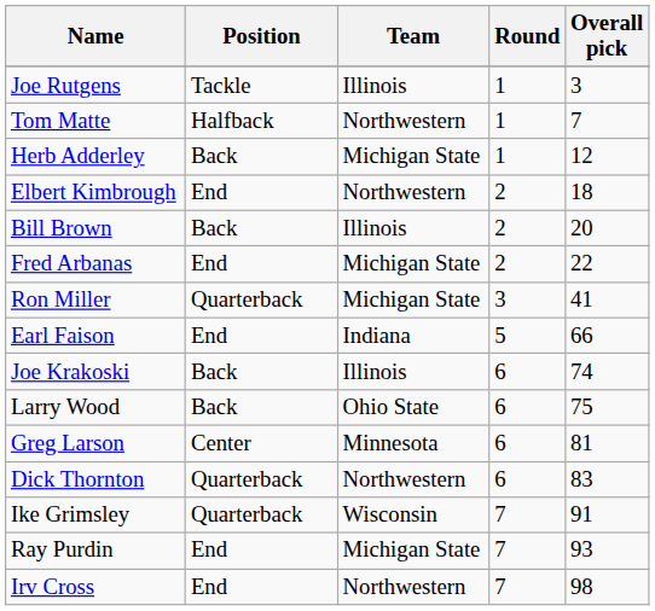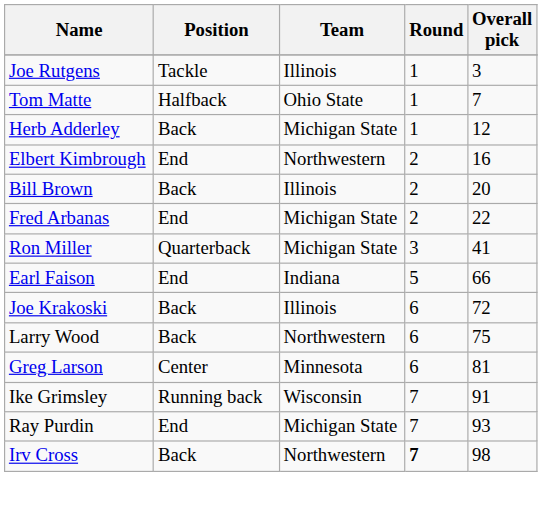 <table class="sortable wikitable">
 <tr>
 <th width="120">Name</th>
 <th width="100">Position</th>
 <th width="100">Team</th>
 <th width="25">Round</th>
 <th width="25">Overall pick</th>
 </tr>
 <tr align="left" bgcolor="">
 </tr>
 <tr>
 <td><a href='#'>Joe Rutgens</a></td>
 <td>Tackle</td>
 <td>Illinois</td>
 <td>1</td>
 <td>3</td>
 </tr>
 <tr>
 <td><a href='#'>Tom Matte</a></td>
 <td>Halfback</td>
-<td>Northwestern</td>
+<td>Ohio State</td>
 <td>1</td>
 <td>7</td>
 </tr>
 <tr>
 <td><a href='#'>Herb Adderley</a></td>
 <td>Back</td>
 <td>Michigan State</td>
 <td>1</td>
 <td>12</td>
 </tr>
 <tr>
 <td><a href='#'>Elbert Kimbrough</a></td>
 <td>End</td>
 <td>Northwestern</td>
 <td>2</td>
-<td>18</td>
+<td>16</td>
 </tr>
 <tr>
 <td><a href='#'>Bill Brown</a></td>
 <td>Back</td>
 <td>Illinois</td>
 <td>2</td>
 <td>20</td>
 </tr>
 <tr>
 <td><a href='#'>Fred Arbanas</a></td>
 <td>End</td>
 <td>Michigan State</td>
 <td>2</td>
 <td>22</td>
 </tr>
 <tr>
 <td><a href='#'>Ron Miller</a></td>
 <td>Quarterback</td>
 <td>Michigan State</td>
 <td>3</td>
 <td>41</td>
 </tr>
 <tr>
 <td><a href='#'>Earl Faison</a></td>
 <td>End</td>
 <td>Indiana</td>
 <td>5</td>
 <td>66</td>
 </tr>
 <tr>
 <td><a href='#'>Joe Krakoski</a></td>
 <td>Back</td>
 <td>Illinois</td>
 <td>6</td>
-<td>74</td>
+<td>72</td>
 </tr>
 <tr>
 <td>Larry Wood</td>
 <td>Back</td>
-<td>Ohio State</td>
+<td>Northwestern</td>
 <td>6</td>
 <td>75</td>
 </tr>
 <tr>
 <td><a href='#'>Greg Larson</a></td>
 <td>Center</td>
 <td>Minnesota</td>
 <td>6</td>
 <td>81</td>
 </tr>
 <tr>
-<td><a href='#'>Dick Thornton</a></td>
-<td>Quarterback</td>
-<td>Northwestern</td>
-<td>6</td>
-<td>83</td>
-</tr>
-<tr>
 <td>Ike Grimsley</td>
-<td>Quarterback</td>
+<td>Running back</td>
 <td>Wisconsin</td>
 <td>7</td>
 <td>91</td>
 </tr>
 <tr>
 <td>Ray Purdin</td>
 <td>End</td>
 <td>Michigan State</td>
 <td>7</td>
 <td>93</td>
 </tr>
 <tr>
 <td><a href='#'>Irv Cross</a></td>
-<td>End</td>
+<td>Back</td>
 <td>Northwestern</td>
-<td>7</td>
+<td><strong>7</strong></td>
 <td>98</td>
 </tr>
 </table>
